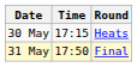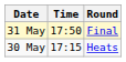 <table class="wikitable">
 <tr>
 <th>Date</th>
 <th>Time</th>
 <th>Round</th>
 </tr>
+<tr style="background:lemonchiffon">
+<td>31 May</td>
+<td>17:50</td>
+<td><a href='#'>Final</a></td>
+</tr>
 <tr>
 <td>30 May</td>
 <td>17:15</td>
 <td><a href='#'>Heats</a></td>
 </tr>
-<tr style="background:lemonchiffon">
-<td>31 May</td>
-<td>17:50</td>
-<td><a href='#'>Final</a></td>
-</tr>
 </table>
